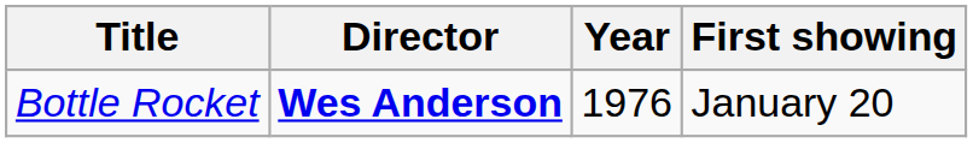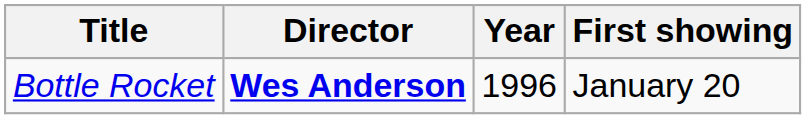 <table class="wikitable sortable">
 <tr>
 <th>Title</th>
 <th>Director</th>
 <th>Year</th>
 <th>First showing</th>
 </tr>
 <tr>
 <td><em><a href='#'>Bottle Rocket</a></em></td>
 <td><strong><a href='#'>Wes Anderson</a></strong></td>
-<td>1976</td>
+<td>1996</td>
 <td>January 20</td>
 </tr>
 </table>
